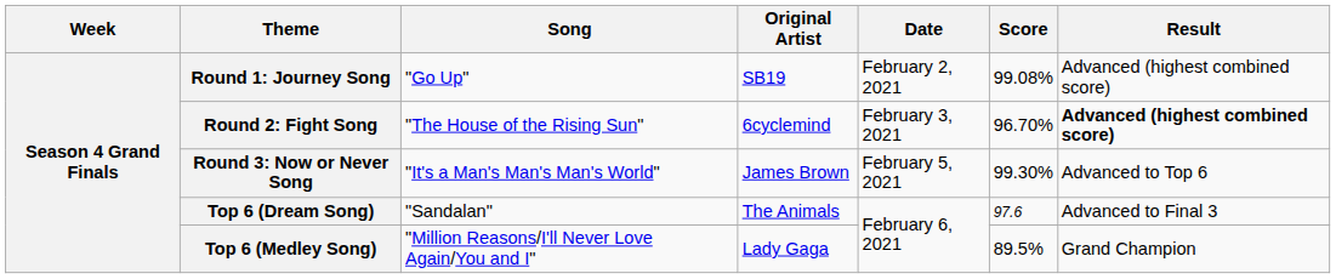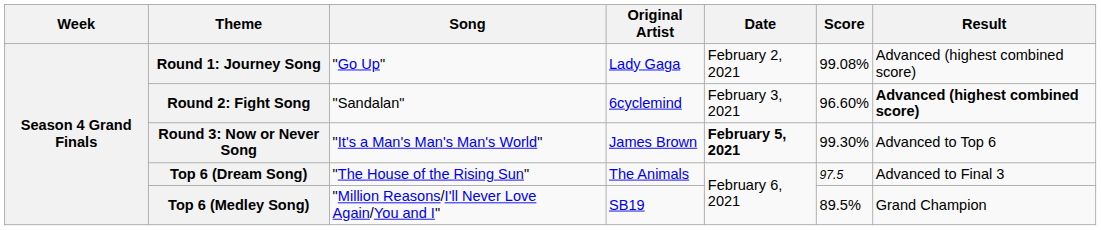 <table class="wikitable sortable" style="width:95%; margin:1em auto;">
 <tr>
 <th scope="col">Week</th>
 <th scope="col">Theme</th>
 <th scope="col">Song</th>
 <th scope="col">Original Artist</th>
 <th scope="col">Date</th>
 <th scope="col">Score</th>
 <th scope="col">Result</th>
 </tr>
 <tr>
 <th scope="row" rowspan="5">Season 4 Grand Finals</th>
 <th>Round 1: Journey Song</th>
 <td>"<a href='#'>Go Up</a>"</td>
-<td><a href='#'>SB19</a></td>
+<td><a href='#'>Lady Gaga</a></td>
 <td>February 2, 2021</td>
 <td>99.08%</td>
 <td>Advanced (highest combined score)</td>
 </tr>
 <tr>
 <th>Round 2: Fight Song</th>
-<td>"<a href='#'>The House of the Rising Sun</a>"</td>
+<td>"Sandalan"</td>
 <td><a href='#'>6cyclemind</a></td>
 <td>February 3, 2021</td>
-<td>96.70%</td>
+<td>96.60%</td>
 <td><strong>Advanced (highest combined score)</strong></td>
 </tr>
 <tr>
 <th>Round 3: Now or Never Song</th>
 <td>"<a href='#'>It's a Man's Man's Man's World</a>"</td>
 <td><a href='#'>James Brown</a></td>
-<td>February 5, 2021</td>
+<td><strong>February 5, 2021</strong></td>
 <td>99.30%</td>
 <td>Advanced to Top 6</td>
 </tr>
 <tr>
 <th>Top 6 (Dream Song)</th>
-<td>"Sandalan"</td>
+<td>"<a href='#'>The House of the Rising Sun</a>"</td>
 <td><a href='#'>The Animals</a></td>
 <td rowspan="2">February 6, 2021</td>
-<td><small><em>97.6</em></small></td>
+<td><small><em>97.5</em></small></td>
 <td>Advanced to Final 3</td>
 </tr>
 <tr>
 <th>Top 6 (Medley Song)</th>
 <td>"<a href='#'>Million Reasons</a>/<a href='#'>I'll Never Love Again</a>/<a href='#'>You and I</a>"</td>
-<td><a href='#'>Lady Gaga</a></td>
+<td><a href='#'>SB19</a></td>
 <td>89.5%</td>
 <td>Grand Champion</td>
 </tr>
 </table>
